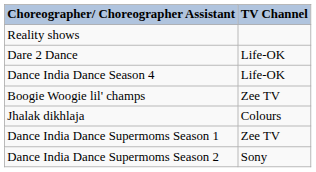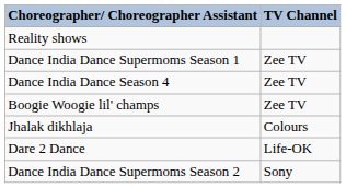 <table class="wikitable">
 <tr>
 <th style="background:#B0C4DE;">Choreographer/ Choreographer Assistant</th>
 <th style="background:#B0C4DE;">TV Channel</th>
 </tr>
 <tr>
 <td>Reality shows</td>
 <td></td>
 </tr>
 <tr>
-<td>Dare 2 Dance</td>
-<td>Life-OK</td>
+<td>Dance India Dance Supermoms Season 1</td>
+<td>Zee TV</td>
 </tr>
 <tr>
 <td>Dance India Dance Season 4</td>
-<td>Life-OK</td>
+<td>Zee TV</td>
 </tr>
 <tr>
 <td>Boogie Woogie lil' champs</td>
 <td>Zee TV</td>
 </tr>
 <tr>
 <td>Jhalak dikhlaja</td>
 <td>Colours</td>
 </tr>
 <tr>
-<td>Dance India Dance Supermoms Season 1</td>
-<td>Zee TV</td>
+<td>Dare 2 Dance</td>
+<td>Life-OK</td>
 </tr>
 <tr>
 <td>Dance India Dance Supermoms Season 2</td>
 <td>Sony</td>
 </tr>
 </table>
